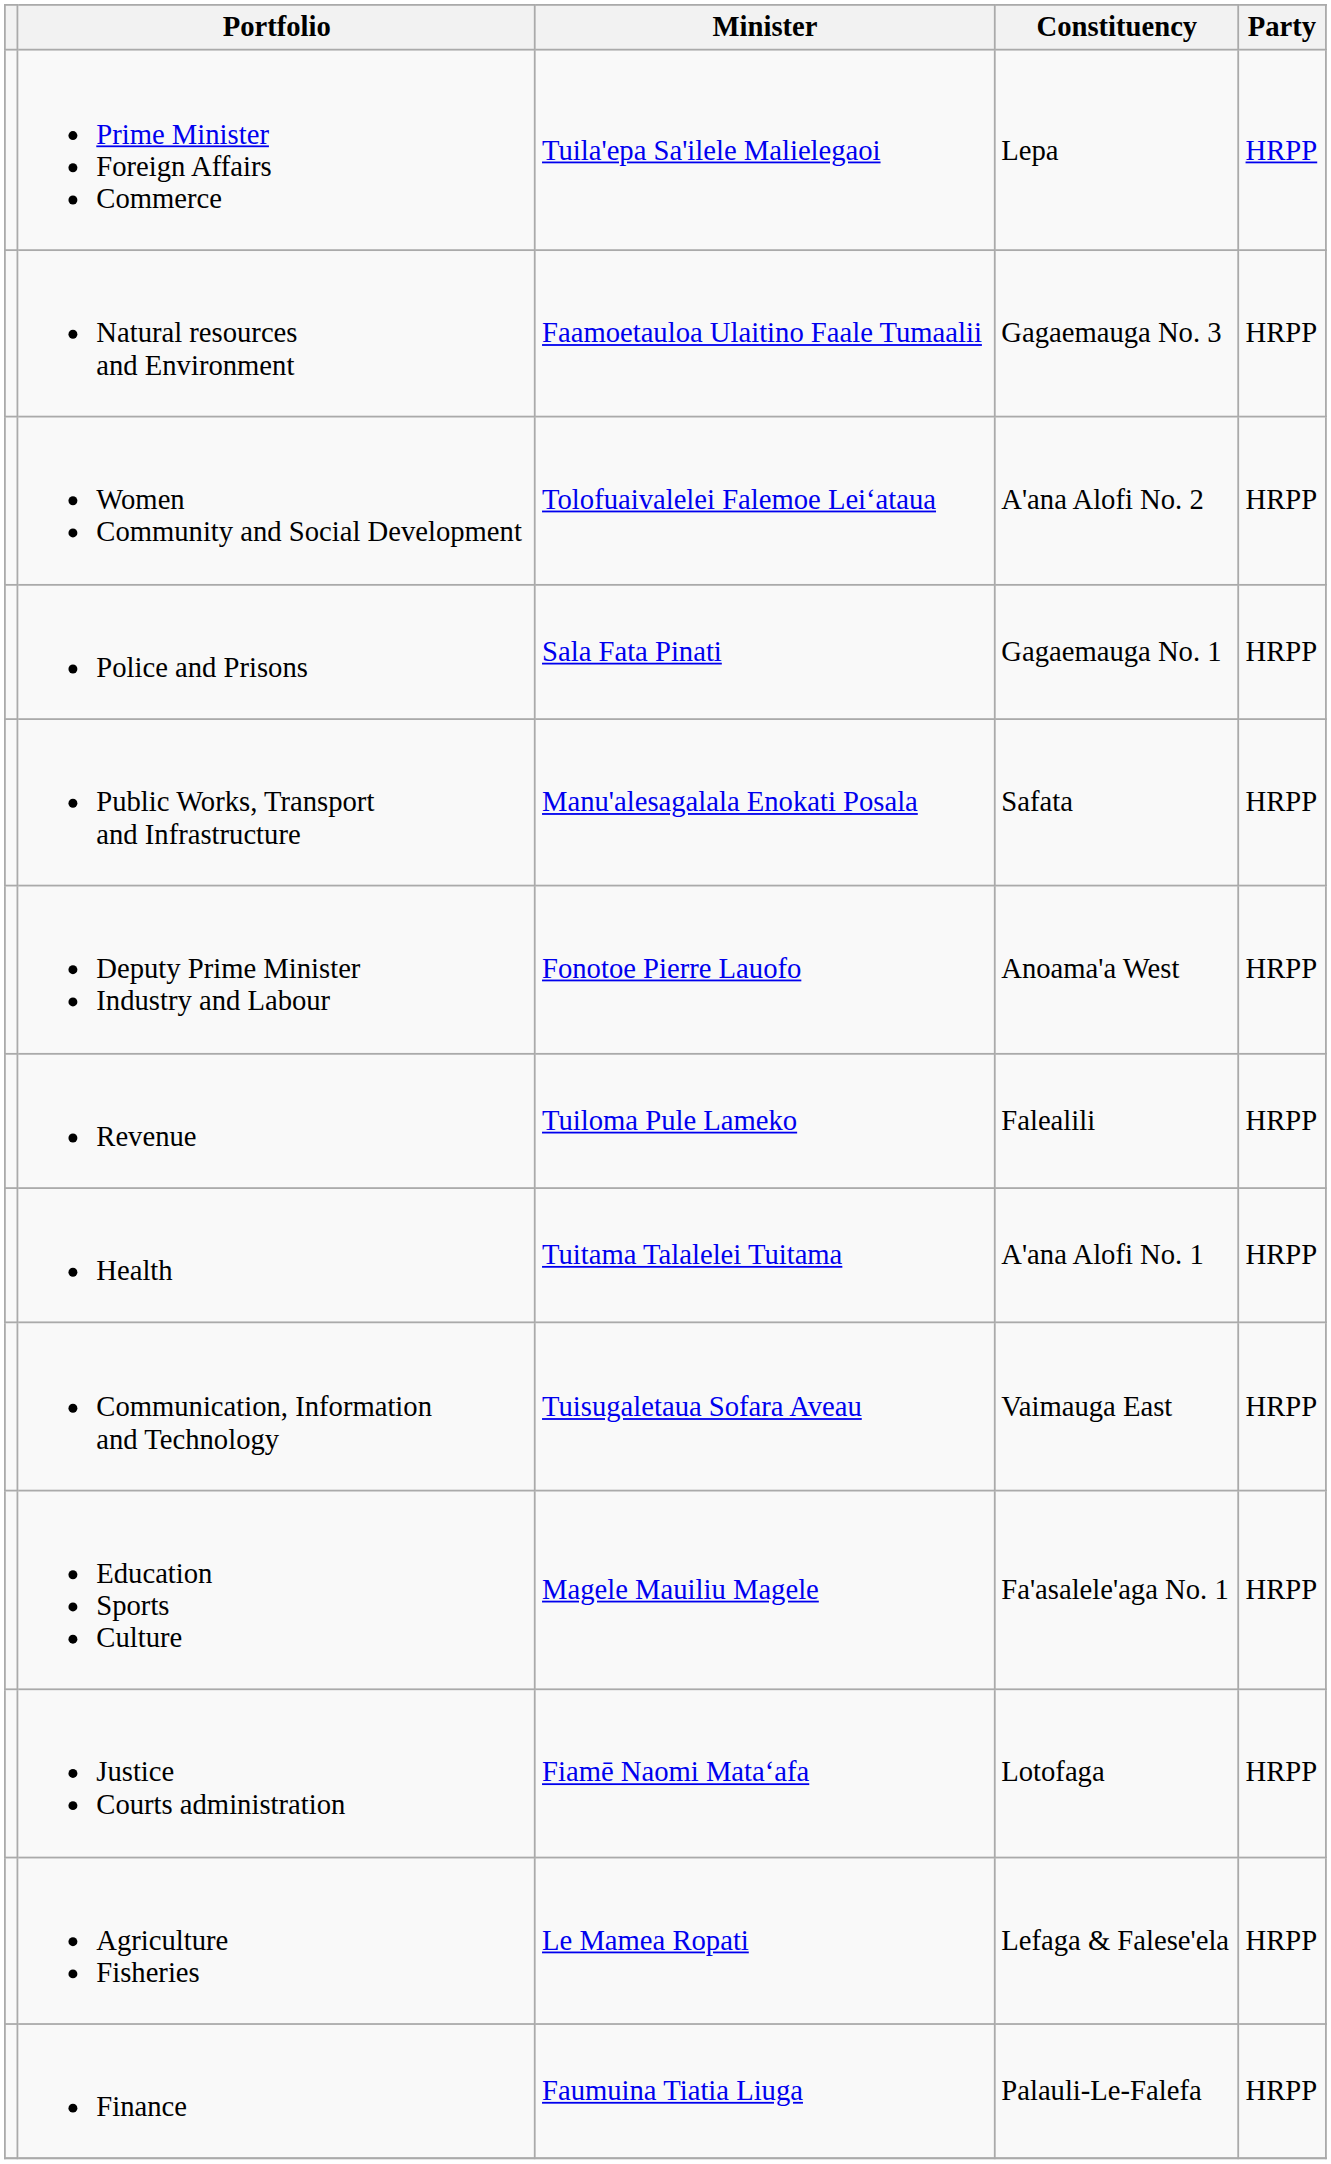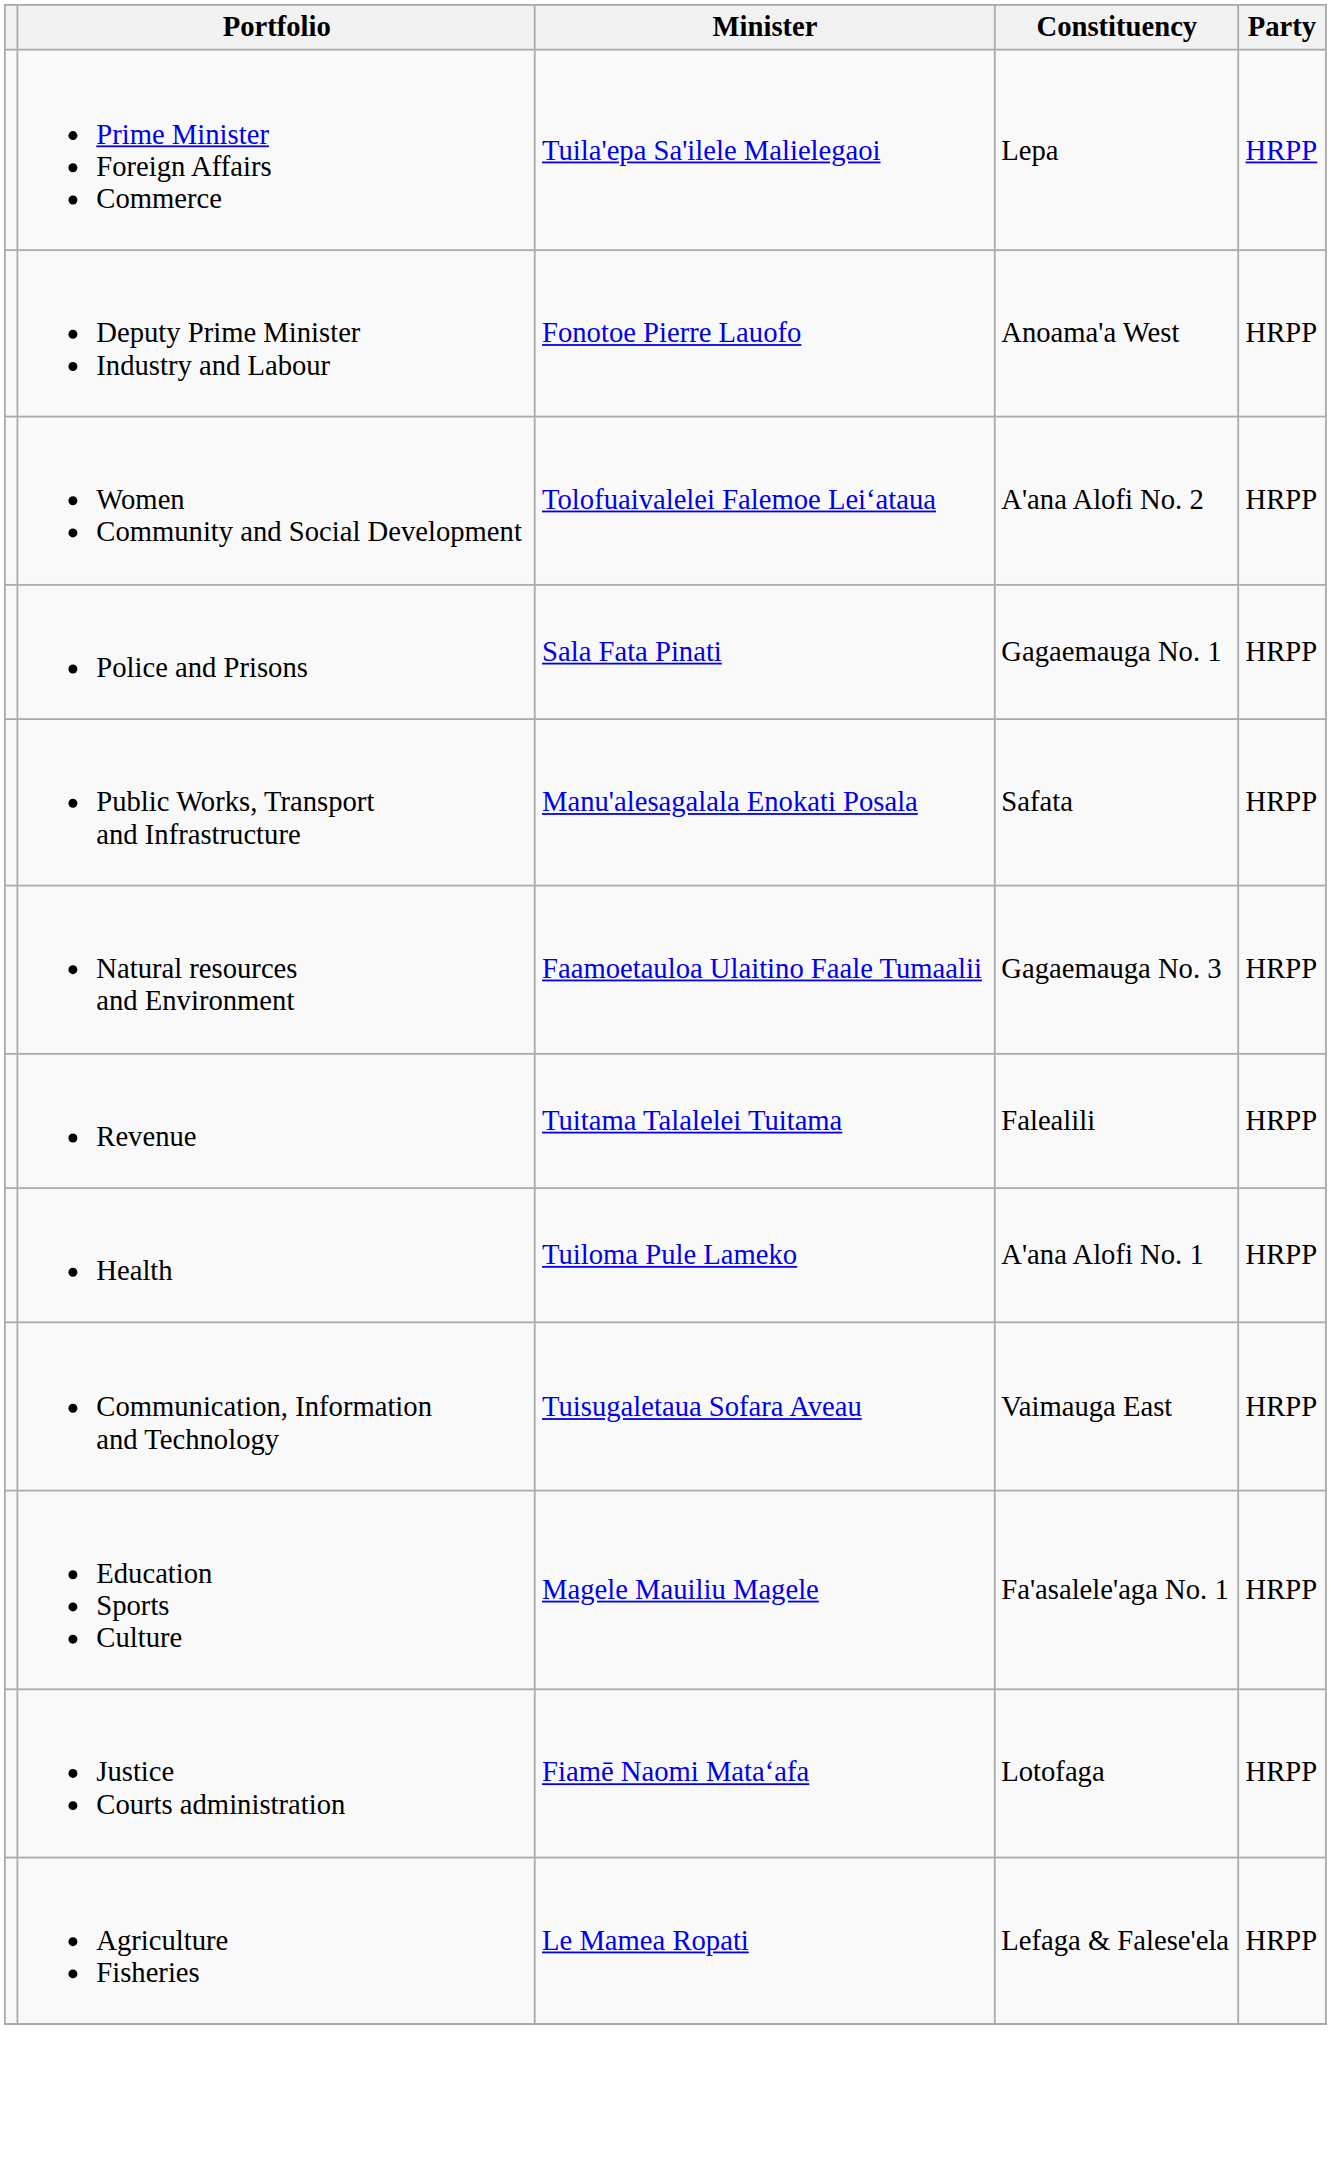 <table class="wikitable">
 <tr>
 <th width=1%></th>
 <th>Portfolio</th>
 <th>Minister</th>
 <th>Constituency</th>
 <th>Party</th>
 </tr>
 <tr>
 <td bgcolor=></td>
 <td><br><ul><li><a href='#'>Prime Minister</a></li><li>Foreign Affairs</li><li>Commerce</li></ul></td>
 <td><a href='#'>Tuila'epa Sa'ilele Malielegaoi</a></td>
 <td>Lepa</td>
 <td><a href='#'>HRPP</a></td>
 </tr>
 <tr>
 <td bgcolor=></td>
-<td><br><ul><li>Natural resources<br> and Environment</li></ul></td>
-<td><a href='#'>Faamoetauloa Ulaitino Faale Tumaalii</a></td>
-<td>Gagaemauga No. 3</td>
+<td><br><ul><li>Deputy Prime Minister</li><li>Industry and Labour</li></ul></td>
+<td><a href='#'>Fonotoe Pierre Lauofo</a></td>
+<td>Anoama'a West</td>
 <td>HRPP</td>
 </tr>
 <tr>
 <td bgcolor=></td>
 <td><br><ul><li>Women</li><li>Community and Social Development</li></ul></td>
 <td><a href='#'>Tolofuaivalelei Falemoe Leiʻataua</a></td>
 <td>A'ana Alofi No. 2</td>
 <td>HRPP</td>
 </tr>
 <tr>
 <td bgcolor=></td>
 <td><br><ul><li>Police and Prisons</li></ul></td>
 <td><a href='#'>Sala Fata Pinati</a></td>
 <td>Gagaemauga No. 1</td>
 <td>HRPP</td>
 </tr>
 <tr>
 <td bgcolor=></td>
 <td><br><ul><li>Public Works, Transport<br>and Infrastructure</li></ul></td>
 <td><a href='#'>Manu'alesagalala Enokati Posala</a></td>
 <td>Safata</td>
 <td>HRPP</td>
 </tr>
 <tr>
 <td bgcolor=></td>
-<td><br><ul><li>Deputy Prime Minister</li><li>Industry and Labour</li></ul></td>
-<td><a href='#'>Fonotoe Pierre Lauofo</a></td>
-<td>Anoama'a West</td>
+<td><br><ul><li>Natural resources<br> and Environment</li></ul></td>
+<td><a href='#'>Faamoetauloa Ulaitino Faale Tumaalii</a></td>
+<td>Gagaemauga No. 3</td>
 <td>HRPP</td>
 </tr>
 <tr>
 <td bgcolor=></td>
 <td><br><ul><li>Revenue</li></ul></td>
-<td><a href='#'>Tuiloma Pule Lameko</a></td>
+<td><a href='#'>Tuitama Talalelei Tuitama</a></td>
 <td>Falealili</td>
 <td>HRPP</td>
 </tr>
 <tr>
 <td bgcolor=></td>
 <td><br><ul><li>Health</li></ul></td>
-<td><a href='#'>Tuitama Talalelei Tuitama</a></td>
+<td><a href='#'>Tuiloma Pule Lameko</a></td>
 <td>A'ana Alofi No. 1</td>
 <td>HRPP</td>
 </tr>
 <tr>
 <td bgcolor=></td>
 <td><br><ul><li>Communication, Information<br>and Technology</li></ul></td>
 <td><a href='#'>Tuisugaletaua Sofara Aveau</a></td>
 <td>Vaimauga East</td>
 <td>HRPP</td>
 </tr>
 <tr>
 <td bgcolor=></td>
 <td><br><ul><li>Education</li><li>Sports</li><li>Culture</li></ul></td>
 <td><a href='#'>Magele Mauiliu Magele</a></td>
 <td>Fa'asalele'aga No. 1</td>
 <td>HRPP</td>
 </tr>
 <tr>
 <td bgcolor=></td>
 <td><br><ul><li>Justice</li><li>Courts administration</li></ul></td>
 <td><a href='#'>Fiamē Naomi Mataʻafa</a></td>
 <td>Lotofaga</td>
 <td>HRPP</td>
 </tr>
 <tr>
 <td bgcolor=></td>
 <td><br><ul><li>Agriculture</li><li>Fisheries</li></ul></td>
 <td><a href='#'>Le Mamea Ropati</a></td>
 <td>Lefaga & Falese'ela</td>
 <td>HRPP</td>
 </tr>
 <tr>
-<td bgcolor=></td>
-<td><br><ul><li>Finance</li></ul></td>
-<td><a href='#'>Faumuina Tiatia Liuga</a></td>
-<td>Palauli-Le-Falefa</td>
-<td>HRPP</td>
-</tr>
-<tr>
 </tr>
 </table>
